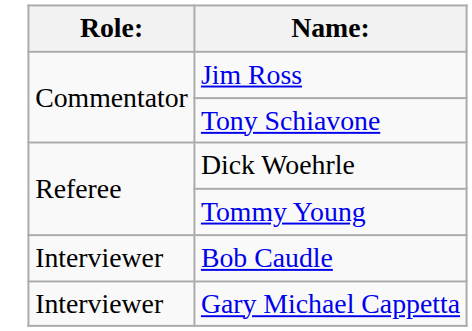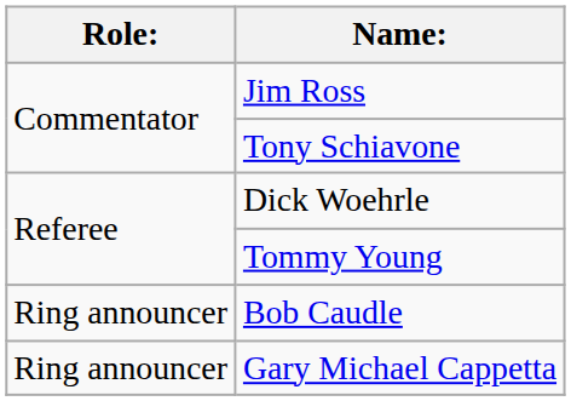 <table class="wikitable" style="font-size:90%; margin: 0.5em 0 0.5em 1em; float: right; clear: right;">
 <tr>
 <th>Role:</th>
 <th>Name:</th>
 </tr>
 <tr>
 <td rowspan="2">Commentator</td>
 <td><a href='#'>Jim Ross</a></td>
 </tr>
 <tr>
 <td><a href='#'>Tony Schiavone</a></td>
 </tr>
 <tr>
 <td rowspan="2">Referee</td>
 <td>Dick Woehrle</td>
 </tr>
 <tr>
 <td><a href='#'>Tommy Young</a></td>
 </tr>
 <tr>
-<td rowspan="1">Interviewer</td>
+<td rowspan="1">Ring announcer</td>
 <td><a href='#'>Bob Caudle</a></td>
 </tr>
 <tr>
-<td rowspan="1">Interviewer</td>
+<td rowspan="1">Ring announcer</td>
 <td><a href='#'>Gary Michael Cappetta</a></td>
 </tr>
 </table>
